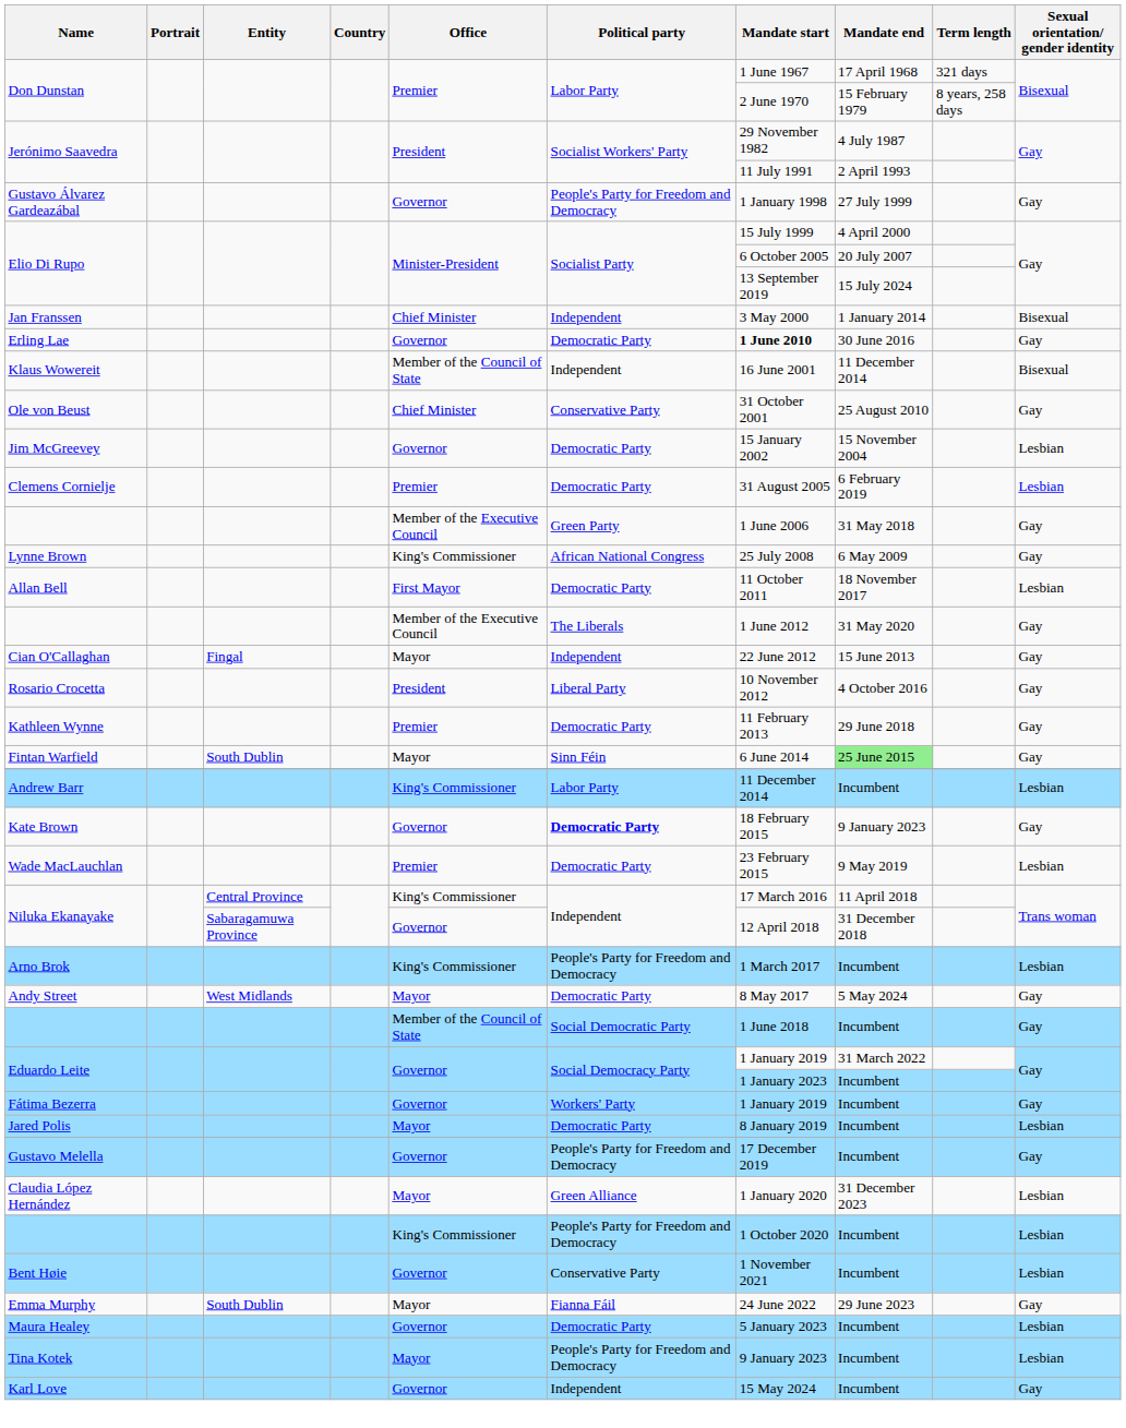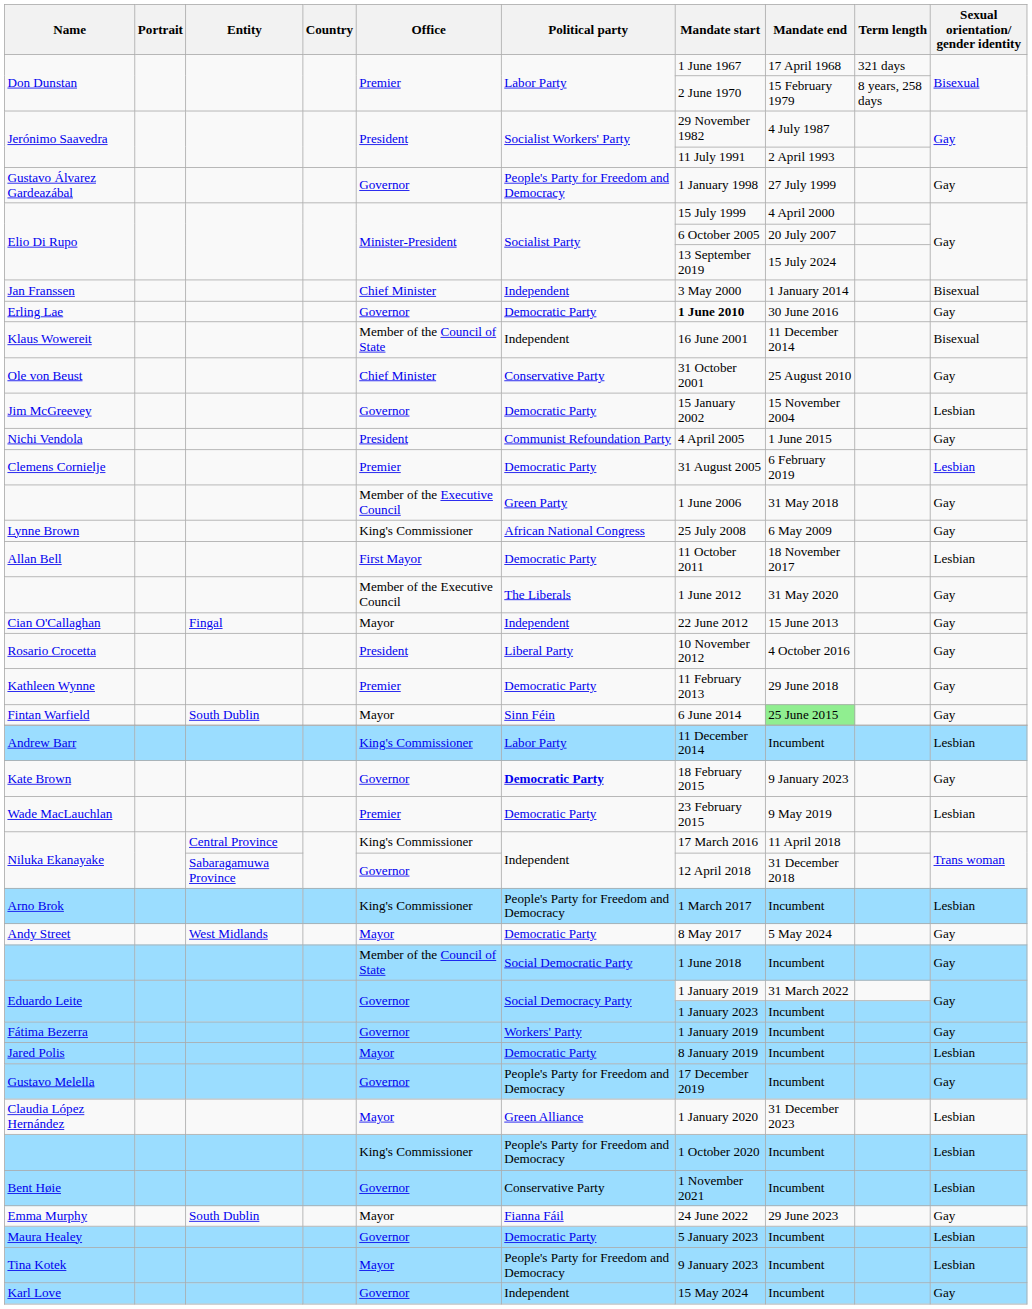 <table class="wikitable sortable">
 <tr>
 <th>Name</th>
 <th class=unsortable>Portrait</th>
 <th>Entity</th>
 <th>Country</th>
 <th>Office</th>
 <th>Political party</th>
 <th>Mandate start</th>
 <th>Mandate end</th>
 <th>Term length</th>
 <th>Sexual orientation/<br>gender identity</th>
 </tr>
 <tr>
 <td rowspan="2"><a href='#'>Don Dunstan</a></td>
 <td rowspan="2"></td>
 <td rowspan="2"></td>
 <td rowspan="2"></td>
 <td rowspan="2"><a href='#'>Premier</a></td>
 <td rowspan="2"><a href='#'>Labor Party</a></td>
 <td>1 June 1967</td>
 <td>17 April 1968</td>
 <td>321 days</td>
 <td rowspan="2"><a href='#'>Bisexual</a></td>
 </tr>
 <tr>
 <td>2 June 1970</td>
 <td>15 February 1979</td>
 <td>8 years, 258 days</td>
 </tr>
 <tr>
 <td rowspan="2"><a href='#'>Jerónimo Saavedra</a></td>
 <td rowspan="2"></td>
 <td rowspan="2"></td>
 <td rowspan="2"></td>
 <td rowspan="2"><a href='#'>President</a></td>
 <td rowspan="2"><a href='#'>Socialist Workers' Party</a></td>
 <td>29 November 1982</td>
 <td>4 July 1987</td>
 <td></td>
 <td rowspan="2"><a href='#'>Gay</a></td>
 </tr>
 <tr>
 <td>11 July 1991</td>
 <td>2 April 1993</td>
 <td></td>
 </tr>
 <tr>
 <td><a href='#'>Gustavo Álvarez Gardeazábal</a></td>
 <td></td>
 <td></td>
 <td></td>
 <td><a href='#'>Governor</a></td>
 <td><a href='#'>People's Party for Freedom and Democracy</a></td>
 <td>1 January 1998</td>
 <td>27 July 1999</td>
 <td></td>
 <td>Gay</td>
 </tr>
 <tr>
 <td rowspan="3"><a href='#'>Elio Di Rupo</a></td>
 <td rowspan="3"></td>
 <td rowspan="3"></td>
 <td rowspan="3"></td>
 <td rowspan="3"><a href='#'>Minister-President</a></td>
 <td rowspan="3"><a href='#'>Socialist Party</a></td>
 <td>15 July 1999</td>
 <td>4 April 2000</td>
 <td></td>
 <td rowspan="3">Gay</td>
 </tr>
 <tr>
 <td>6 October 2005</td>
 <td>20 July 2007</td>
 <td></td>
 </tr>
 <tr>
 <td>13 September 2019</td>
 <td>15 July 2024</td>
 <td></td>
 </tr>
 <tr>
 <td><a href='#'>Jan Franssen</a></td>
 <td></td>
 <td></td>
 <td></td>
 <td><a href='#'>Chief Minister</a></td>
 <td><a href='#'>Independent</a></td>
 <td>3 May 2000</td>
 <td>1 January 2014</td>
 <td></td>
 <td>Bisexual</td>
 </tr>
 <tr>
 <td><a href='#'>Erling Lae</a></td>
 <td></td>
 <td></td>
 <td></td>
 <td><a href='#'>Governor</a></td>
 <td><a href='#'>Democratic Party</a></td>
 <td><strong>1 June 2010</strong></td>
 <td>30 June 2016</td>
 <td></td>
 <td>Gay</td>
 </tr>
 <tr>
 <td><a href='#'>Klaus Wowereit</a></td>
 <td></td>
 <td></td>
 <td></td>
 <td>Member of the <a href='#'>Council of State</a></td>
 <td>Independent</td>
 <td>16 June 2001</td>
 <td>11 December 2014</td>
 <td></td>
 <td>Bisexual</td>
 </tr>
 <tr>
 <td><a href='#'>Ole von Beust</a></td>
 <td></td>
 <td></td>
 <td></td>
 <td><a href='#'>Chief Minister</a></td>
 <td><a href='#'>Conservative Party</a></td>
 <td>31 October 2001</td>
 <td>25 August 2010</td>
 <td></td>
 <td>Gay</td>
 </tr>
 <tr>
 <td><a href='#'>Jim McGreevey</a></td>
 <td></td>
 <td></td>
 <td></td>
 <td><a href='#'>Governor</a></td>
 <td><a href='#'>Democratic Party</a></td>
 <td>15 January 2002</td>
 <td>15 November 2004</td>
 <td></td>
 <td>Lesbian</td>
+</tr>
+<tr>
+<td><a href='#'>Nichi Vendola</a></td>
+<td></td>
+<td></td>
+<td></td>
+<td><a href='#'>President</a></td>
+<td><a href='#'>Communist Refoundation Party</a></td>
+<td>4 April 2005</td>
+<td>1 June 2015</td>
+<td></td>
+<td>Gay</td>
 </tr>
 <tr>
 <td><a href='#'>Clemens Cornielje</a></td>
 <td></td>
 <td></td>
 <td></td>
 <td><a href='#'>Premier</a></td>
 <td><a href='#'>Democratic Party</a></td>
 <td>31 August 2005</td>
 <td>6 February 2019</td>
 <td></td>
 <td><a href='#'>Lesbian</a></td>
 </tr>
 <tr>
 <td></td>
 <td></td>
 <td></td>
 <td></td>
 <td>Member of the <a href='#'>Executive Council</a></td>
 <td><a href='#'>Green Party</a></td>
 <td>1 June 2006</td>
 <td>31 May 2018</td>
 <td></td>
 <td>Gay</td>
 </tr>
 <tr>
 <td><a href='#'>Lynne Brown</a></td>
 <td></td>
 <td></td>
 <td></td>
 <td>King's Commissioner</td>
 <td><a href='#'>African National Congress</a></td>
 <td>25 July 2008</td>
 <td>6 May 2009</td>
 <td></td>
 <td>Gay</td>
 </tr>
 <tr>
 <td><a href='#'>Allan Bell</a></td>
 <td></td>
 <td></td>
 <td></td>
 <td><a href='#'>First Mayor</a></td>
 <td><a href='#'>Democratic Party</a></td>
 <td>11 October 2011</td>
 <td>18 November 2017</td>
 <td></td>
 <td>Lesbian</td>
 </tr>
 <tr>
 <td></td>
 <td></td>
 <td></td>
 <td></td>
 <td>Member of the Executive Council</td>
 <td><a href='#'>The Liberals</a></td>
 <td>1 June 2012</td>
 <td>31 May 2020</td>
 <td></td>
 <td>Gay</td>
 </tr>
 <tr>
 <td><a href='#'>Cian O'Callaghan</a></td>
 <td></td>
 <td> <a href='#'>Fingal</a></td>
 <td></td>
 <td>Mayor</td>
 <td><a href='#'>Independent</a></td>
 <td>22 June 2012</td>
 <td>15 June 2013</td>
 <td></td>
 <td>Gay</td>
 </tr>
 <tr>
 <td><a href='#'>Rosario Crocetta</a></td>
 <td></td>
 <td></td>
 <td></td>
 <td><a href='#'>President</a></td>
 <td><a href='#'>Liberal Party</a></td>
 <td>10 November 2012</td>
 <td>4 October 2016</td>
 <td></td>
 <td>Gay</td>
 </tr>
 <tr>
 <td><a href='#'>Kathleen Wynne</a></td>
 <td></td>
 <td></td>
 <td></td>
 <td><a href='#'>Premier</a></td>
 <td><a href='#'>Democratic Party</a></td>
 <td>11 February 2013</td>
 <td>29 June 2018</td>
 <td></td>
 <td>Gay</td>
 </tr>
 <tr>
 <td><a href='#'>Fintan Warfield</a></td>
 <td></td>
 <td> <a href='#'>South Dublin</a></td>
 <td></td>
 <td>Mayor</td>
 <td><a href='#'>Sinn Féin</a></td>
 <td>6 June 2014</td>
 <td style="background: lightgreen;">25 June 2015</td>
 <td></td>
 <td>Gay</td>
 </tr>
 <tr>
 </tr>
 <tr style="background-color: #9BDDFF">
 <td><a href='#'>Andrew Barr</a></td>
 <td></td>
 <td></td>
 <td></td>
 <td><a href='#'>King's Commissioner</a></td>
 <td><a href='#'>Labor Party</a></td>
 <td>11 December 2014</td>
 <td>Incumbent</td>
 <td></td>
 <td>Lesbian</td>
 </tr>
 <tr>
 <td><a href='#'>Kate Brown</a></td>
 <td></td>
 <td></td>
 <td></td>
 <td><a href='#'>Governor</a></td>
 <td><strong><a href='#'>Democratic Party</a></strong></td>
 <td>18 February 2015</td>
 <td>9 January 2023</td>
 <td></td>
 <td>Gay</td>
 </tr>
 <tr>
 <td><a href='#'>Wade MacLauchlan</a></td>
 <td></td>
 <td></td>
 <td></td>
 <td><a href='#'>Premier</a></td>
 <td><a href='#'>Democratic Party</a></td>
 <td>23 February 2015</td>
 <td>9 May 2019</td>
 <td></td>
 <td>Lesbian</td>
 </tr>
 <tr>
 <td rowspan="2"><a href='#'>Niluka Ekanayake</a></td>
 <td rowspan="2"></td>
 <td> <a href='#'>Central Province</a></td>
 <td rowspan=2></td>
 <td>King's Commissioner</td>
 <td rowspan=2>Independent</td>
 <td>17 March 2016</td>
 <td>11 April 2018</td>
 <td></td>
 <td rowspan="2"><a href='#'>Trans woman</a></td>
 </tr>
 <tr>
 <td> <a href='#'>Sabaragamuwa Province</a></td>
 <td><a href='#'>Governor</a></td>
 <td>12 April 2018</td>
 <td>31 December 2018</td>
 <td></td>
 </tr>
 <tr style="background-color: #9BDDFF">
 <td><a href='#'>Arno Brok</a></td>
 <td></td>
 <td></td>
 <td></td>
 <td>King's Commissioner</td>
 <td>People's Party for Freedom and Democracy</td>
 <td>1 March 2017</td>
 <td>Incumbent</td>
 <td></td>
 <td>Lesbian</td>
 </tr>
 <tr>
 <td><a href='#'>Andy Street</a></td>
 <td></td>
 <td><a href='#'>West Midlands</a></td>
 <td></td>
 <td><a href='#'>Mayor</a></td>
 <td><a href='#'>Democratic Party</a></td>
 <td>8 May 2017</td>
 <td>5 May 2024</td>
 <td></td>
 <td>Gay</td>
 </tr>
 <tr style="background-color: #9BDDFF">
 <td></td>
 <td></td>
 <td></td>
 <td></td>
 <td>Member of the <a href='#'>Council of State</a></td>
 <td><a href='#'>Social Democratic Party</a></td>
 <td>1 June 2018</td>
 <td>Incumbent</td>
 <td></td>
 <td>Gay</td>
 </tr>
 <tr>
 <td rowspan="2"style="background-color: #9BDDFF"><a href='#'>Eduardo Leite</a></td>
 <td rowspan="2"style="background-color: #9BDDFF"></td>
 <td rowspan="2"style="background-color: #9BDDFF"></td>
 <td rowspan="2"style="background-color: #9BDDFF"></td>
 <td rowspan="2"style="background-color: #9BDDFF"><a href='#'>Governor</a></td>
 <td rowspan="2"style="background-color: #9BDDFF"><a href='#'>Social Democracy Party</a></td>
 <td>1 January 2019</td>
 <td>31 March 2022</td>
 <td></td>
 <td rowspan="2"; style="background:#9BDDFF">Gay</td>
 </tr>
 <tr style="background-color:#9BDDFF">
 <td>1 January 2023</td>
 <td>Incumbent</td>
 <td></td>
 </tr>
 <tr style="background-color: #9BDDFF">
 <td><a href='#'>Fátima Bezerra</a></td>
 <td></td>
 <td></td>
 <td></td>
 <td><a href='#'>Governor</a></td>
 <td><a href='#'>Workers' Party</a></td>
 <td>1 January 2019</td>
 <td>Incumbent</td>
 <td></td>
 <td>Gay</td>
 </tr>
 <tr style="background-color: #9BDDFF">
 <td><a href='#'>Jared Polis</a></td>
 <td></td>
 <td></td>
 <td></td>
 <td><a href='#'>Mayor</a></td>
 <td><a href='#'>Democratic Party</a></td>
 <td>8 January 2019</td>
 <td>Incumbent</td>
 <td></td>
 <td style="background-color: #9BDDFF">Lesbian</td>
 </tr>
 <tr style="background-color: #9BDDFF">
 <td><a href='#'>Gustavo Melella</a></td>
 <td></td>
 <td></td>
 <td></td>
 <td><a href='#'>Governor</a></td>
 <td>People's Party for Freedom and Democracy</td>
 <td>17 December 2019</td>
 <td>Incumbent</td>
 <td></td>
 <td>Gay</td>
 </tr>
 <tr>
 <td><a href='#'>Claudia López Hernández</a></td>
 <td></td>
 <td></td>
 <td></td>
 <td><a href='#'>Mayor</a></td>
 <td><a href='#'>Green Alliance</a></td>
 <td>1 January 2020</td>
 <td>31 December 2023</td>
 <td></td>
 <td>Lesbian</td>
 </tr>
 <tr style="background-color: #9BDDFF">
 <td></td>
 <td></td>
 <td></td>
 <td></td>
 <td>King's Commissioner</td>
 <td>People's Party for Freedom and Democracy</td>
 <td>1 October 2020</td>
 <td>Incumbent</td>
 <td></td>
 <td>Lesbian</td>
 </tr>
 <tr style="background-color: #9BDDFF">
 <td><a href='#'>Bent Høie</a></td>
 <td></td>
 <td></td>
 <td></td>
 <td><a href='#'>Governor</a></td>
 <td>Conservative Party</td>
 <td>1 November 2021</td>
 <td>Incumbent</td>
 <td></td>
 <td>Lesbian</td>
 </tr>
 <tr>
 <td><a href='#'>Emma Murphy</a></td>
 <td></td>
 <td> <a href='#'>South Dublin</a></td>
 <td></td>
 <td>Mayor</td>
 <td><a href='#'>Fianna Fáil</a></td>
 <td>24 June 2022</td>
 <td>29 June 2023</td>
 <td></td>
 <td>Gay</td>
 </tr>
 <tr style="background-color: #9BDDFF">
 <td><a href='#'>Maura Healey</a></td>
 <td></td>
 <td></td>
 <td></td>
 <td><a href='#'>Governor</a></td>
 <td><a href='#'>Democratic Party</a></td>
 <td>5 January 2023</td>
 <td>Incumbent</td>
 <td></td>
 <td style="background-color: #9BDDFF">Lesbian</td>
 </tr>
 <tr style="background-color: #9BDDFF">
 <td><a href='#'>Tina Kotek</a></td>
 <td></td>
 <td></td>
 <td></td>
 <td><a href='#'>Mayor</a></td>
 <td>People's Party for Freedom and Democracy</td>
 <td>9 January 2023</td>
 <td>Incumbent</td>
 <td></td>
 <td>Lesbian</td>
 </tr>
 <tr style="background-color: #9BDDFF">
 <td><a href='#'>Karl Love</a></td>
 <td></td>
 <td></td>
 <td></td>
 <td><a href='#'>Governor</a></td>
 <td>Independent</td>
 <td>15 May 2024</td>
 <td>Incumbent</td>
 <td></td>
 <td>Gay</td>
 </tr>
 </table>
